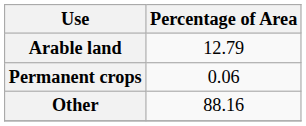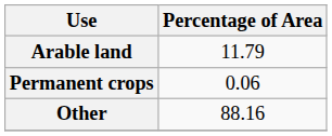 <table class="wikitable" style="text-align:center">
 <tr>
 <th>Use</th>
 <th>Percentage of Area</th>
 </tr>
 <tr>
 <th>Arable land</th>
-<td>12.79</td>
+<td>11.79</td>
 </tr>
 <tr>
 <th>Permanent crops</th>
 <td>0.06</td>
 </tr>
 <tr>
 <th>Other</th>
 <td>88.16</td>
 </tr>
 <tr>
 </tr>
 </table>
